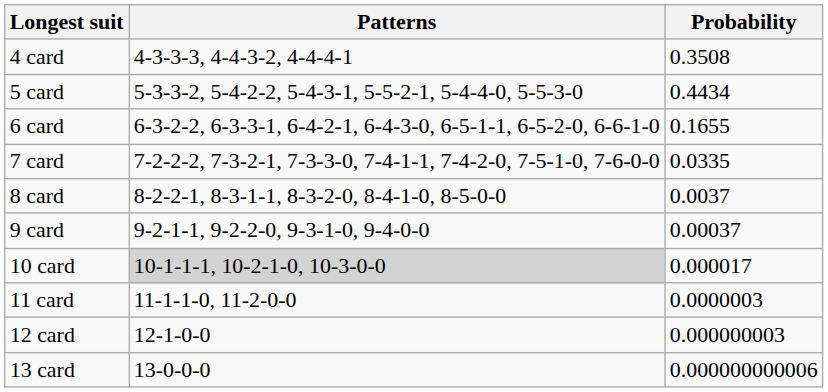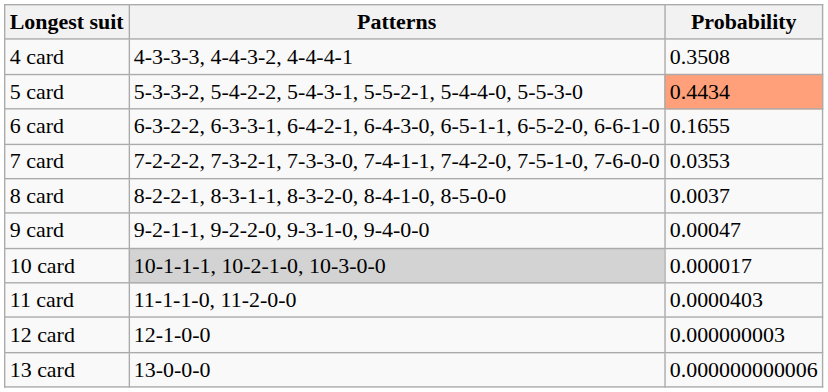 <table class=wikitable>
 <tr>
 <th>Longest suit</th>
 <th>Patterns</th>
 <th>Probability</th>
 </tr>
 <tr>
 <td>4 card</td>
 <td>4-3-3-3, 4-4-3-2, 4-4-4-1</td>
 <td>0.3508</td>
 </tr>
 <tr>
 <td>5 card</td>
 <td>5-3-3-2, 5-4-2-2, 5-4-3-1, 5-5-2-1, 5-4-4-0, 5-5-3-0</td>
-<td>0.4434</td>
+<td style="background: lightsalmon;">0.4434</td>
 </tr>
 <tr>
 <td>6 card</td>
 <td>6-3-2-2, 6-3-3-1, 6-4-2-1, 6-4-3-0, 6-5-1-1, 6-5-2-0, 6-6-1-0</td>
 <td>0.1655</td>
 </tr>
 <tr>
 <td>7 card</td>
 <td>7-2-2-2, 7-3-2-1, 7-3-3-0, 7-4-1-1, 7-4-2-0, 7-5-1-0, 7-6-0-0</td>
-<td>0.0335</td>
+<td>0.0353</td>
 </tr>
 <tr>
 <td>8 card</td>
 <td>8-2-2-1, 8-3-1-1, 8-3-2-0, 8-4-1-0, 8-5-0-0</td>
 <td>0.0037</td>
 </tr>
 <tr>
 <td>9 card</td>
 <td>9-2-1-1, 9-2-2-0, 9-3-1-0, 9-4-0-0</td>
-<td>0.00037</td>
+<td>0.00047</td>
 </tr>
 <tr>
 <td>10 card</td>
 <td style="background: lightgrey;">10-1-1-1, 10-2-1-0, 10-3-0-0</td>
 <td>0.000017</td>
 </tr>
 <tr>
 <td>11 card</td>
 <td>11-1-1-0, 11-2-0-0</td>
-<td>0.0000003</td>
+<td>0.0000403</td>
 </tr>
 <tr>
 <td>12 card</td>
 <td>12-1-0-0</td>
 <td>0.000000003</td>
 </tr>
 <tr>
 <td>13 card</td>
 <td>13-0-0-0</td>
 <td>0.000000000006</td>
 </tr>
 </table>
